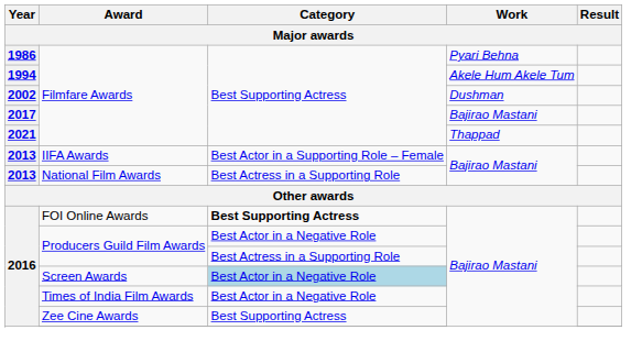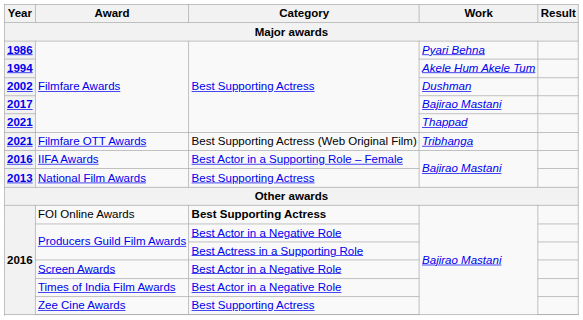 <table class="wikitable sortable">
 <tr>
 <th>Year</th>
 <th>Award</th>
 <th>Category</th>
 <th>Work</th>
 <th>Result</th>
 </tr>
 <tr>
 <th colspan="5">Major awards</th>
 </tr>
 <tr>
 <th><a href='#'>1986</a></th>
 <td rowspan="5"><a href='#'>Filmfare Awards</a></td>
 <td rowspan="5"><a href='#'>Best Supporting Actress</a></td>
 <td><em><a href='#'>Pyari Behna</a></em></td>
 <td></td>
 </tr>
 <tr>
 <th><a href='#'>1994</a></th>
 <td><em><a href='#'>Akele Hum Akele Tum</a></em></td>
 <td></td>
 </tr>
 <tr>
 <th><a href='#'>2002</a></th>
 <td><em><a href='#'>Dushman</a></em></td>
 <td></td>
 </tr>
 <tr>
 <th><a href='#'>2017</a></th>
 <td><em><a href='#'>Bajirao Mastani</a></em></td>
 <td></td>
 </tr>
 <tr>
 <th><a href='#'>2021</a></th>
 <td><em><a href='#'>Thappad</a></em></td>
 <td></td>
 </tr>
 <tr>
-<th><a href='#'>2013</a></th>
+<th><a href='#'>2021</a></th>
+<td><a href='#'>Filmfare OTT Awards</a></td>
+<td>Best Supporting Actress (Web Original Film)</td>
+<td><em><a href='#'>Tribhanga</a></em></td>
+<td></td>
+</tr>
+<tr>
+<th><a href='#'>2016</a></th>
 <td><a href='#'>IIFA Awards</a></td>
 <td><a href='#'>Best Actor in a Supporting Role – Female</a></td>
 <td rowspan="2"><em><a href='#'>Bajirao Mastani</a></em></td>
 <td></td>
 </tr>
 <tr>
 <th><a href='#'>2013</a></th>
 <td><a href='#'>National Film Awards</a></td>
-<td><a href='#'>Best Actress in a Supporting Role</a></td>
+<td><a href='#'>Best Supporting Actress</a></td>
 <td></td>
 </tr>
 <tr>
 <th colspan="5">Other awards</th>
 </tr>
 <tr>
 <th rowspan="7">2016</th>
 <td>FOI Online Awards</td>
 <td><strong>Best Supporting Actress</strong></td>
 <td rowspan="7"><em><a href='#'>Bajirao Mastani</a></em></td>
 <td></td>
 </tr>
 <tr>
 <td rowspan="2"><a href='#'>Producers Guild Film Awards</a></td>
 <td><a href='#'>Best Actor in a Negative Role</a></td>
 <td></td>
 </tr>
 <tr>
 <td><a href='#'>Best Actress in a Supporting Role</a></td>
 <td></td>
 </tr>
 <tr>
 <td><a href='#'>Screen Awards</a></td>
-<td style="background: lightblue;"><a href='#'>Best Actor in a Negative Role</a></td>
+<td><a href='#'>Best Actor in a Negative Role</a></td>
 <td></td>
 </tr>
 <tr>
 <td><a href='#'>Times of India Film Awards</a></td>
 <td><a href='#'>Best Actor in a Negative Role</a></td>
 <td></td>
 </tr>
 <tr>
 <td><a href='#'>Zee Cine Awards</a></td>
 <td><a href='#'>Best Supporting Actress</a></td>
 <td></td>
 </tr>
 <tr>
 </tr>
 </table>
